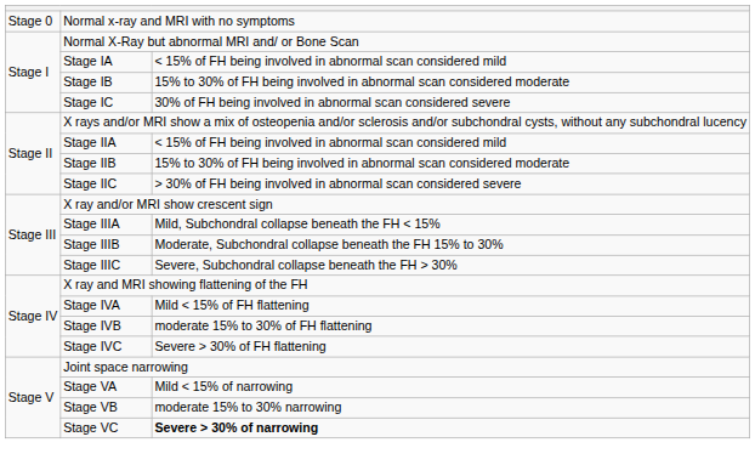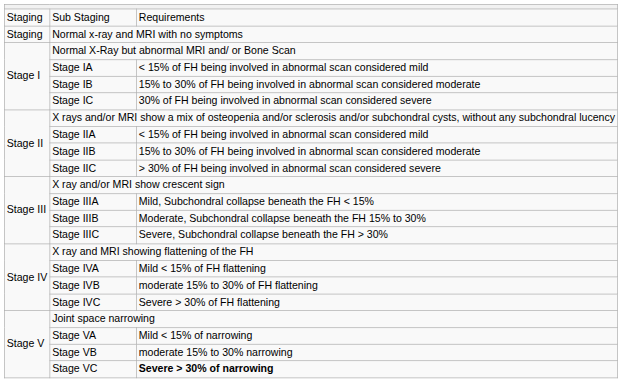 <table class="wikitable">
 <tr>
 <th colspan="3"></th>
 </tr>
 <tr>
-<td>Stage 0</td>
+<td>Staging</td>
+<td>Sub Staging</td>
+<td>Requirements</td>
+</tr>
+<tr>
+<td>Staging</td>
 <td colspan="2">Normal x-ray and MRI with no symptoms</td>
 </tr>
 <tr>
 <td rowspan="4">Stage I</td>
 <td colspan="2">Normal X-Ray but abnormal MRI and/ or Bone Scan</td>
 </tr>
 <tr>
 <td>Stage IA</td>
 <td>< 15% of FH being involved in abnormal scan considered mild</td>
 </tr>
 <tr>
 <td>Stage IB</td>
 <td>15% to 30% of FH being involved in abnormal scan considered moderate</td>
 </tr>
 <tr>
 <td>Stage IC</td>
 <td>30% of FH being involved in abnormal scan considered severe</td>
 </tr>
 <tr>
 <td rowspan="4">Stage II</td>
 <td colspan="2">X rays and/or MRI show a mix of osteopenia and/or sclerosis and/or subchondral cysts, without any subchondral lucency</td>
 </tr>
 <tr>
 <td>Stage IIA</td>
 <td>< 15% of FH being involved in abnormal scan considered mild</td>
 </tr>
 <tr>
 <td>Stage IIB</td>
 <td>15% to 30% of FH being involved in abnormal scan considered moderate</td>
 </tr>
 <tr>
 <td>Stage IIC</td>
 <td>> 30% of FH being involved in abnormal scan considered severe</td>
 </tr>
 <tr>
 <td rowspan="4">Stage III</td>
 <td colspan="2">X ray and/or MRI show crescent sign</td>
 </tr>
 <tr>
 <td>Stage IIIA</td>
 <td>Mild, Subchondral collapse beneath the FH < 15%</td>
 </tr>
 <tr>
 <td>Stage IIIB</td>
 <td>Moderate, Subchondral collapse beneath the FH 15% to 30%</td>
 </tr>
 <tr>
 <td>Stage IIIC</td>
 <td>Severe, Subchondral collapse beneath the FH > 30%</td>
 </tr>
 <tr>
 <td rowspan="4">Stage IV</td>
 <td colspan="2">X ray and MRI showing flattening of the FH</td>
 </tr>
 <tr>
 <td>Stage IVA</td>
 <td>Mild < 15% of FH flattening</td>
 </tr>
 <tr>
 <td>Stage IVB</td>
 <td>moderate 15% to 30% of FH flattening</td>
 </tr>
 <tr>
 <td>Stage IVC</td>
 <td>Severe > 30% of FH flattening</td>
 </tr>
 <tr>
 <td rowspan="4">Stage V</td>
 <td colspan="2">Joint space narrowing</td>
 </tr>
 <tr>
 <td>Stage VA</td>
 <td>Mild < 15% of narrowing</td>
 </tr>
 <tr>
 <td>Stage VB</td>
 <td>moderate 15% to 30% narrowing</td>
 </tr>
 <tr>
 <td>Stage VC</td>
 <td><strong>Severe > 30% of narrowing</strong></td>
 </tr>
 </table>
